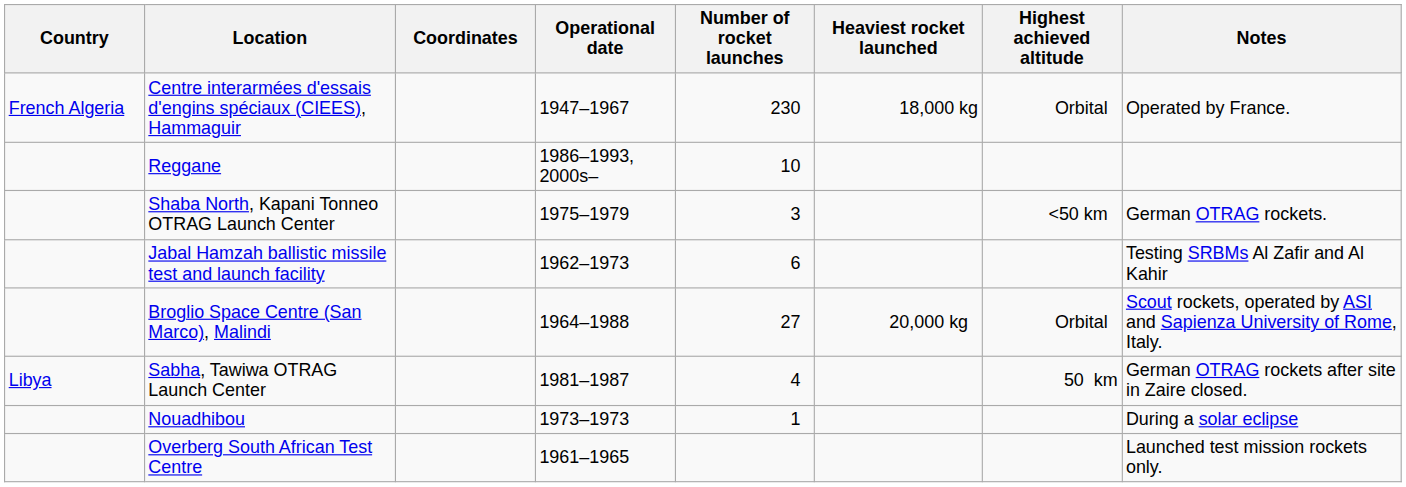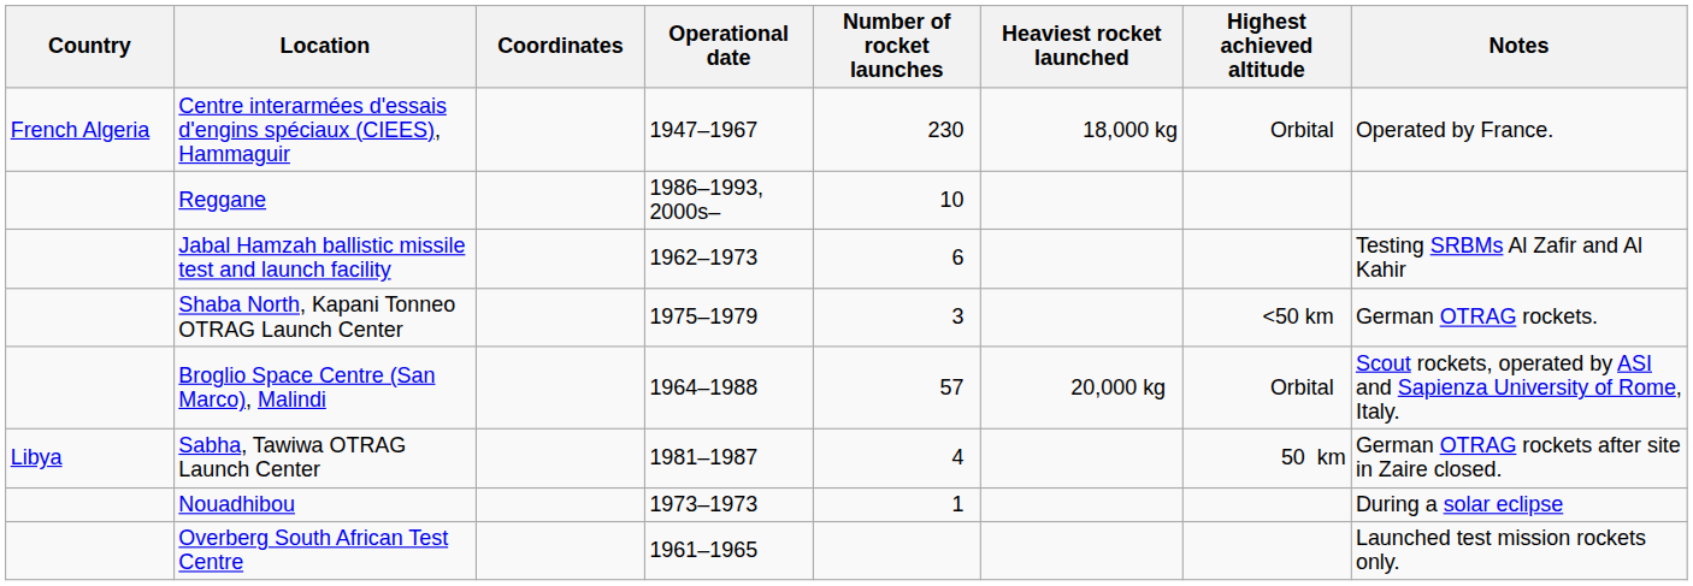 <table class="wikitable sortable">
 <tr>
 <th width=10%>Country</th>
 <th width=18%>Location</th>
 <th width=10%>Coordinates</th>
 <th width=10%>Operational date</th>
 <th width=10%>Number of rocket launches</th>
 <th width=12% data-sort-type=number>Heaviest rocket launched</th>
 <th width=10%>Highest achieved altitude</th>
 <th width=20%>Notes</th>
 </tr>
 <tr>
 <td> <a href='#'>French Algeria</a></td>
 <td><a href='#'>Centre interarmées d'essais d'engins spéciaux (CIEES)</a>, <a href='#'>Hammaguir</a></td>
 <td></td>
 <td>1947–1967</td>
 <td align="right">230  </td>
 <td align="right">18,000 kg</td>
 <td align="right">Orbital  </td>
 <td>Operated by France.</td>
 </tr>
 <tr>
 <td></td>
 <td><a href='#'>Reggane</a></td>
 <td></td>
 <td>1986–1993, 2000s–</td>
 <td align="right">10  </td>
 <td align="right"> </td>
 <td align="right"> </td>
 <td></td>
 </tr>
 <tr>
 <td></td>
+<td><a href='#'>Jabal Hamzah ballistic missile test and launch facility</a></td>
+<td></td>
+<td>1962–1973</td>
+<td align="right">6  </td>
+<td align="right"> </td>
+<td align="right"> </td>
+<td>Testing <a href='#'>SRBMs</a> Al Zafir and Al Kahir</td>
+</tr>
+<tr>
+<td></td>
 <td><a href='#'>Shaba North</a>, Kapani Tonneo OTRAG Launch Center</td>
 <td></td>
 <td>1975–1979</td>
 <td align="right">3  </td>
 <td align="right"> </td>
 <td align="right"><50 km  </td>
 <td>German <a href='#'>OTRAG</a> rockets.</td>
 </tr>
 <tr>
 <td></td>
-<td><a href='#'>Jabal Hamzah ballistic missile test and launch facility</a></td>
-<td></td>
-<td>1962–1973</td>
-<td align="right">6  </td>
-<td align="right"> </td>
-<td align="right"> </td>
-<td>Testing <a href='#'>SRBMs</a> Al Zafir and Al Kahir</td>
-</tr>
-<tr>
-<td></td>
 <td><a href='#'>Broglio Space Centre (San Marco)</a>, <a href='#'>Malindi</a></td>
 <td></td>
 <td>1964–1988</td>
-<td align="right">27  </td>
+<td align="right">57  </td>
 <td align="right">20,000 kg  </td>
 <td align="right">Orbital  </td>
 <td><a href='#'>Scout</a> rockets, operated by <a href='#'>ASI</a> and <a href='#'>Sapienza University of Rome</a>, Italy.</td>
 </tr>
 <tr>
 <td> <a href='#'>Libya</a></td>
 <td><a href='#'>Sabha</a>, Tawiwa OTRAG Launch Center</td>
 <td></td>
 <td>1981–1987</td>
 <td align="right">4  </td>
 <td align="right"> </td>
 <td align="right">50  km</td>
 <td>German <a href='#'>OTRAG</a> rockets after site in Zaire closed.</td>
 </tr>
 <tr>
 <td></td>
 <td><a href='#'>Nouadhibou</a></td>
 <td></td>
 <td>1973–1973</td>
 <td align="right">1  </td>
 <td align="right"> </td>
 <td align="right"> </td>
 <td>During a <a href='#'>solar eclipse</a></td>
 </tr>
 <tr>
 <td></td>
 <td><a href='#'>Overberg South African Test Centre</a></td>
 <td></td>
 <td>1961–1965</td>
 <td align="right"> </td>
 <td align="right"> </td>
 <td align="right"> </td>
 <td>Launched test mission rockets only.</td>
 </tr>
 </table>
